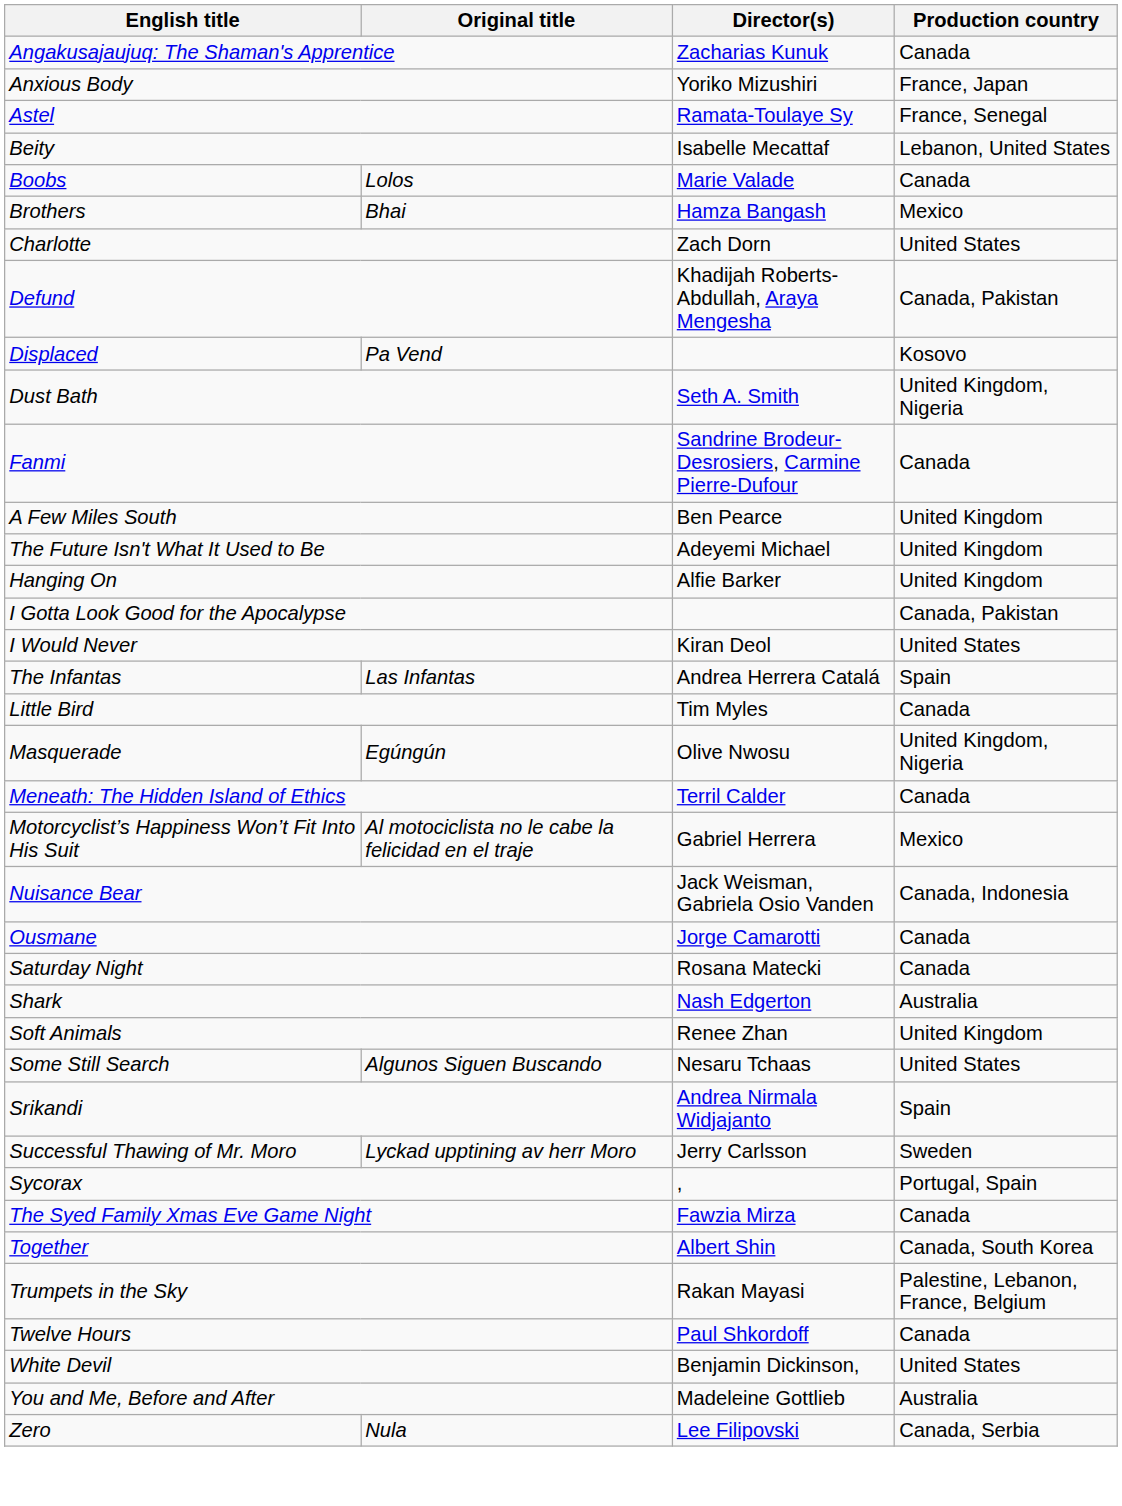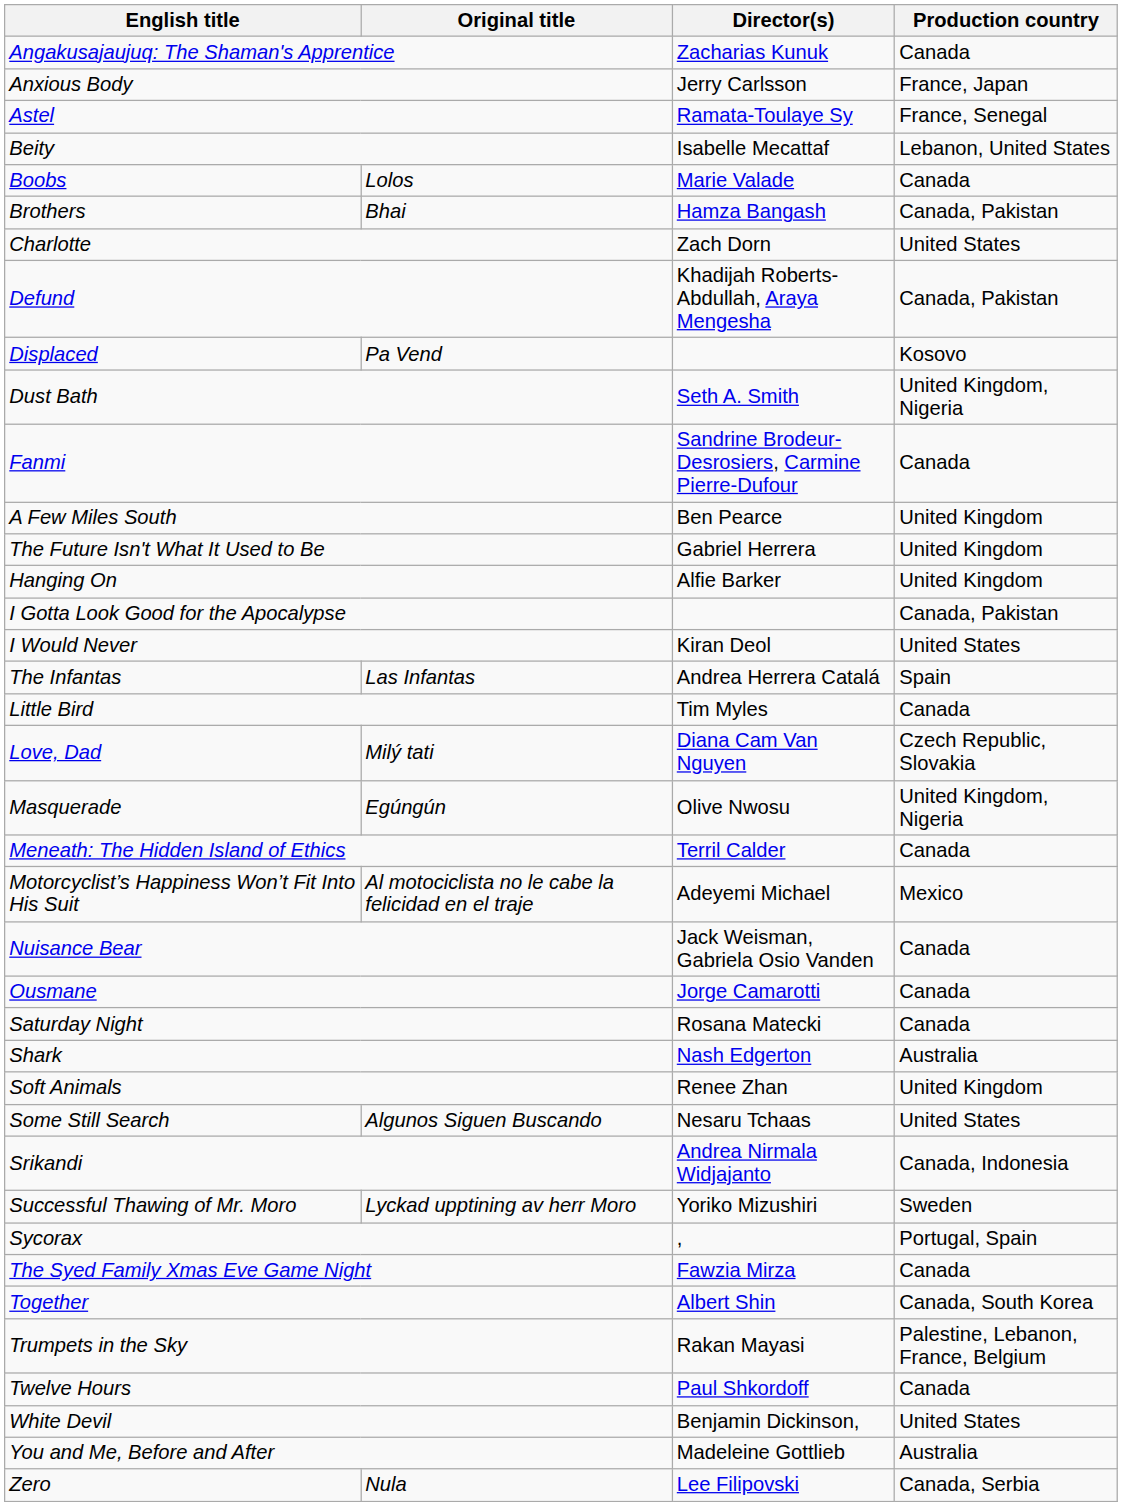 <table class="sortable wikitable" width="100%" cellpadding="5">
 <tr>
 <th scope="col" width="32%">English title</th>
 <th scope="col" width="28%">Original title</th>
 <th scope="col" width="20%">Director(s)</th>
 <th scope="col" width="20%">Production country</th>
 </tr>
 <tr>
 <td colspan=2><em><a href='#'>Angakusajaujuq: The Shaman's Apprentice</a></em></td>
 <td><a href='#'>Zacharias Kunuk</a></td>
 <td>Canada</td>
 </tr>
 <tr>
 <td colspan=2><em>Anxious Body</em></td>
-<td>Yoriko Mizushiri</td>
+<td>Jerry Carlsson</td>
 <td>France, Japan</td>
 </tr>
 <tr>
 <td colspan=2><em><a href='#'>Astel</a></em></td>
 <td><a href='#'>Ramata-Toulaye Sy</a></td>
 <td>France, Senegal</td>
 </tr>
 <tr>
 <td colspan=2><em>Beity</em></td>
 <td>Isabelle Mecattaf</td>
 <td>Lebanon, United States</td>
 </tr>
 <tr>
 <td><em><a href='#'>Boobs</a></em></td>
 <td><em>Lolos</em></td>
 <td><a href='#'>Marie Valade</a></td>
 <td>Canada</td>
 </tr>
 <tr>
 <td><em>Brothers</em></td>
 <td><em>Bhai</em></td>
 <td><a href='#'>Hamza Bangash</a></td>
-<td>Mexico</td>
+<td>Canada, Pakistan</td>
 </tr>
 <tr>
 <td colspan=2><em>Charlotte</em></td>
 <td>Zach Dorn</td>
 <td>United States</td>
 </tr>
 <tr>
 <td colspan=2><em><a href='#'>Defund</a></em></td>
 <td>Khadijah Roberts-Abdullah, <a href='#'>Araya Mengesha</a></td>
 <td>Canada, Pakistan</td>
 </tr>
 <tr>
 <td><em><a href='#'>Displaced</a></em></td>
 <td><em>Pa Vend</em></td>
 <td></td>
 <td>Kosovo</td>
 </tr>
 <tr>
 <td colspan=2><em>Dust Bath</em></td>
 <td><a href='#'>Seth A. Smith</a></td>
 <td>United Kingdom, Nigeria</td>
 </tr>
 <tr>
 <td colspan=2><em><a href='#'>Fanmi</a></em></td>
 <td><a href='#'>Sandrine Brodeur-Desrosiers</a>, <a href='#'>Carmine Pierre-Dufour</a></td>
 <td>Canada</td>
 </tr>
 <tr>
 <td colspan=2><em>A Few Miles South</em></td>
 <td>Ben Pearce</td>
 <td>United Kingdom</td>
 </tr>
 <tr>
 <td colspan=2><em>The Future Isn't What It Used to Be</em></td>
-<td>Adeyemi Michael</td>
+<td>Gabriel Herrera</td>
 <td>United Kingdom</td>
 </tr>
 <tr>
 <td colspan=2><em>Hanging On</em></td>
 <td>Alfie Barker</td>
 <td>United Kingdom</td>
 </tr>
 <tr>
 <td colspan=2><em>I Gotta Look Good for the Apocalypse</em></td>
 <td></td>
 <td>Canada, Pakistan</td>
 </tr>
 <tr>
 <td colspan=2><em>I Would Never</em></td>
 <td>Kiran Deol</td>
 <td>United States</td>
 </tr>
 <tr>
 <td><em>The Infantas</em></td>
 <td><em>Las Infantas</em></td>
 <td>Andrea Herrera Catalá</td>
 <td>Spain</td>
 </tr>
 <tr>
 <td colspan=2><em>Little Bird</em></td>
 <td>Tim Myles</td>
 <td>Canada</td>
 </tr>
 <tr>
+<td><em><a href='#'>Love, Dad</a></em></td>
+<td><em>Milý tati</em></td>
+<td><a href='#'>Diana Cam Van Nguyen</a></td>
+<td>Czech Republic, Slovakia</td>
+</tr>
+<tr>
 <td><em>Masquerade</em></td>
 <td><em>Egúngún</em></td>
 <td>Olive Nwosu</td>
 <td>United Kingdom, Nigeria</td>
 </tr>
 <tr>
 <td colspan=2><em><a href='#'>Meneath: The Hidden Island of Ethics</a></em></td>
 <td><a href='#'>Terril Calder</a></td>
 <td>Canada</td>
 </tr>
 <tr>
 <td><em>Motorcyclist’s Happiness Won’t Fit Into His Suit</em></td>
 <td><em>Al motociclista no le cabe la felicidad en el traje</em></td>
-<td>Gabriel Herrera</td>
+<td>Adeyemi Michael</td>
 <td>Mexico</td>
 </tr>
 <tr>
 <td colspan=2><em><a href='#'>Nuisance Bear</a></em></td>
 <td>Jack Weisman, Gabriela Osio Vanden</td>
-<td>Canada, Indonesia</td>
+<td>Canada</td>
 </tr>
 <tr>
 <td colspan=2><em><a href='#'>Ousmane</a></em></td>
 <td><a href='#'>Jorge Camarotti</a></td>
 <td>Canada</td>
 </tr>
 <tr>
 <td colspan=2><em>Saturday Night</em></td>
 <td>Rosana Matecki</td>
 <td>Canada</td>
 </tr>
 <tr>
 <td colspan=2><em>Shark</em></td>
 <td><a href='#'>Nash Edgerton</a></td>
 <td>Australia</td>
 </tr>
 <tr>
 <td colspan=2><em>Soft Animals</em></td>
 <td>Renee Zhan</td>
 <td>United Kingdom</td>
 </tr>
 <tr>
 <td><em>Some Still Search</em></td>
 <td><em>Algunos Siguen Buscando</em></td>
 <td>Nesaru Tchaas</td>
 <td>United States</td>
 </tr>
 <tr>
 <td colspan=2><em>Srikandi</em></td>
 <td><a href='#'>Andrea Nirmala Widjajanto</a></td>
-<td>Spain</td>
+<td>Canada, Indonesia</td>
 </tr>
 <tr>
 <td><em>Successful Thawing of Mr. Moro</em></td>
 <td><em>Lyckad upptining av herr Moro</em></td>
-<td>Jerry Carlsson</td>
+<td>Yoriko Mizushiri</td>
 <td>Sweden</td>
 </tr>
 <tr>
 <td colspan=2><em>Sycorax</em></td>
 <td>, </td>
 <td>Portugal, Spain</td>
 </tr>
 <tr>
 <td colspan=2><em><a href='#'>The Syed Family Xmas Eve Game Night</a></em></td>
 <td><a href='#'>Fawzia Mirza</a></td>
 <td>Canada</td>
 </tr>
 <tr>
 <td colspan=2><em><a href='#'>Together</a></em></td>
 <td><a href='#'>Albert Shin</a></td>
 <td>Canada, South Korea</td>
 </tr>
 <tr>
 <td colspan=2><em>Trumpets in the Sky</em></td>
 <td>Rakan Mayasi</td>
 <td>Palestine, Lebanon, France, Belgium</td>
 </tr>
 <tr>
 <td colspan=2><em>Twelve Hours</em></td>
 <td><a href='#'>Paul Shkordoff</a></td>
 <td>Canada</td>
 </tr>
 <tr>
 <td colspan=2><em>White Devil</em></td>
 <td>Benjamin Dickinson, </td>
 <td>United States</td>
 </tr>
 <tr>
 <td colspan=2><em>You and Me, Before and After</em></td>
 <td>Madeleine Gottlieb</td>
 <td>Australia</td>
 </tr>
 <tr>
 <td><em>Zero</em></td>
 <td><em>Nula</em></td>
 <td><a href='#'>Lee Filipovski</a></td>
 <td>Canada, Serbia</td>
 </tr>
 </table>
